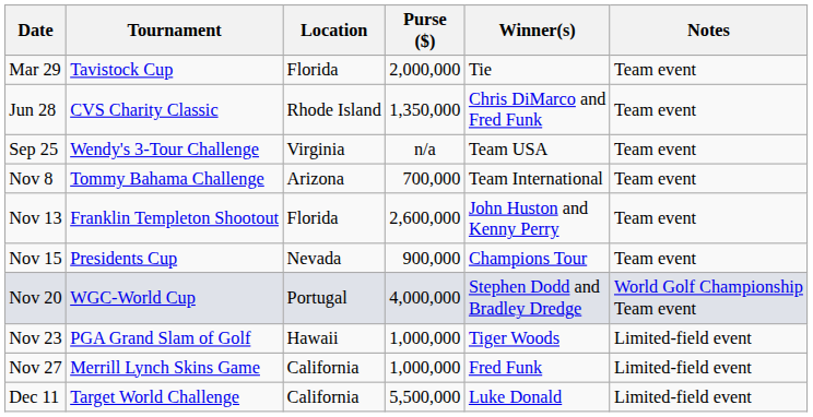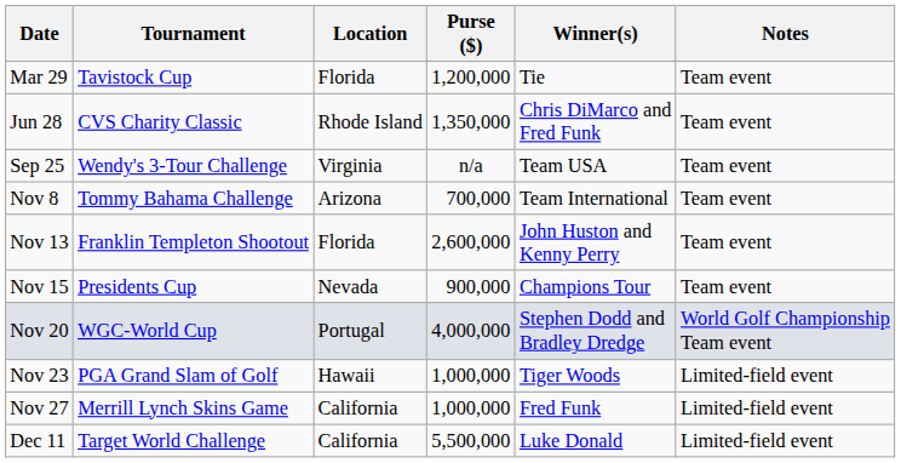 <table class="wikitable" style="font-size:95%">
 <tr>
 <th>Date</th>
 <th>Tournament</th>
 <th>Location</th>
 <th>Purse<br>($)</th>
 <th>Winner(s)</th>
 <th>Notes</th>
 </tr>
 <tr>
 <td>Mar 29</td>
 <td><a href='#'>Tavistock Cup</a></td>
 <td>Florida</td>
-<td align=right>2,000,000</td>
+<td align=right>1,200,000</td>
 <td>Tie</td>
 <td>Team event</td>
 </tr>
 <tr>
 <td>Jun 28</td>
 <td><a href='#'>CVS Charity Classic</a></td>
 <td>Rhode Island</td>
 <td align=right>1,350,000</td>
 <td> <a href='#'>Chris DiMarco</a> and<br> <a href='#'>Fred Funk</a></td>
 <td>Team event</td>
 </tr>
 <tr>
 <td>Sep 25</td>
 <td><a href='#'>Wendy's 3-Tour Challenge</a></td>
 <td>Virginia</td>
 <td align=center>n/a</td>
 <td> Team USA</td>
 <td>Team event</td>
 </tr>
 <tr>
 <td>Nov 8</td>
 <td><a href='#'>Tommy Bahama Challenge</a></td>
 <td>Arizona</td>
 <td align=right>700,000</td>
 <td>Team International</td>
 <td>Team event</td>
 </tr>
 <tr>
 <td>Nov 13</td>
 <td><a href='#'>Franklin Templeton Shootout</a></td>
 <td>Florida</td>
 <td align=right>2,600,000</td>
 <td> <a href='#'>John Huston</a> and<br> <a href='#'>Kenny Perry</a></td>
 <td>Team event</td>
 </tr>
 <tr>
 <td>Nov 15</td>
 <td><a href='#'>Presidents Cup</a></td>
 <td>Nevada</td>
 <td align=right>900,000</td>
 <td><a href='#'>Champions Tour</a></td>
 <td>Team event</td>
 </tr>
 <tr style="background:#dfe2e9">
 <td>Nov 20</td>
 <td><a href='#'>WGC-World Cup</a></td>
 <td>Portugal</td>
 <td align=right>4,000,000</td>
 <td> <a href='#'>Stephen Dodd</a> and<br> <a href='#'>Bradley Dredge</a></td>
 <td><a href='#'>World Golf Championship</a><br>Team event</td>
 </tr>
 <tr>
 <td>Nov 23</td>
 <td><a href='#'>PGA Grand Slam of Golf</a></td>
 <td>Hawaii</td>
 <td align=right>1,000,000</td>
 <td> <a href='#'>Tiger Woods</a></td>
 <td>Limited-field event</td>
 </tr>
 <tr>
 <td>Nov 27</td>
 <td><a href='#'>Merrill Lynch Skins Game</a></td>
 <td>California</td>
 <td align=right>1,000,000</td>
 <td> <a href='#'>Fred Funk</a></td>
 <td>Limited-field event</td>
 </tr>
 <tr>
 <td>Dec 11</td>
 <td><a href='#'>Target World Challenge</a></td>
 <td>California</td>
 <td align=right>5,500,000</td>
 <td> <a href='#'>Luke Donald</a></td>
 <td>Limited-field event</td>
 </tr>
 </table>
